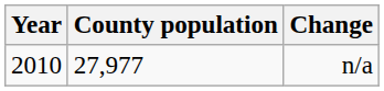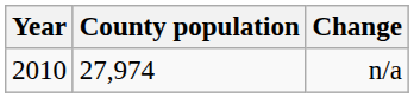 <table class="wikitable">
 <tr>
 <th>Year</th>
 <th>County population</th>
 <th>Change</th>
 </tr>
 <tr>
 <td>2010</td>
-<td>27,977</td>
+<td>27,974</td>
 <td align="right">n/a</td>
 </tr>
 </table>
